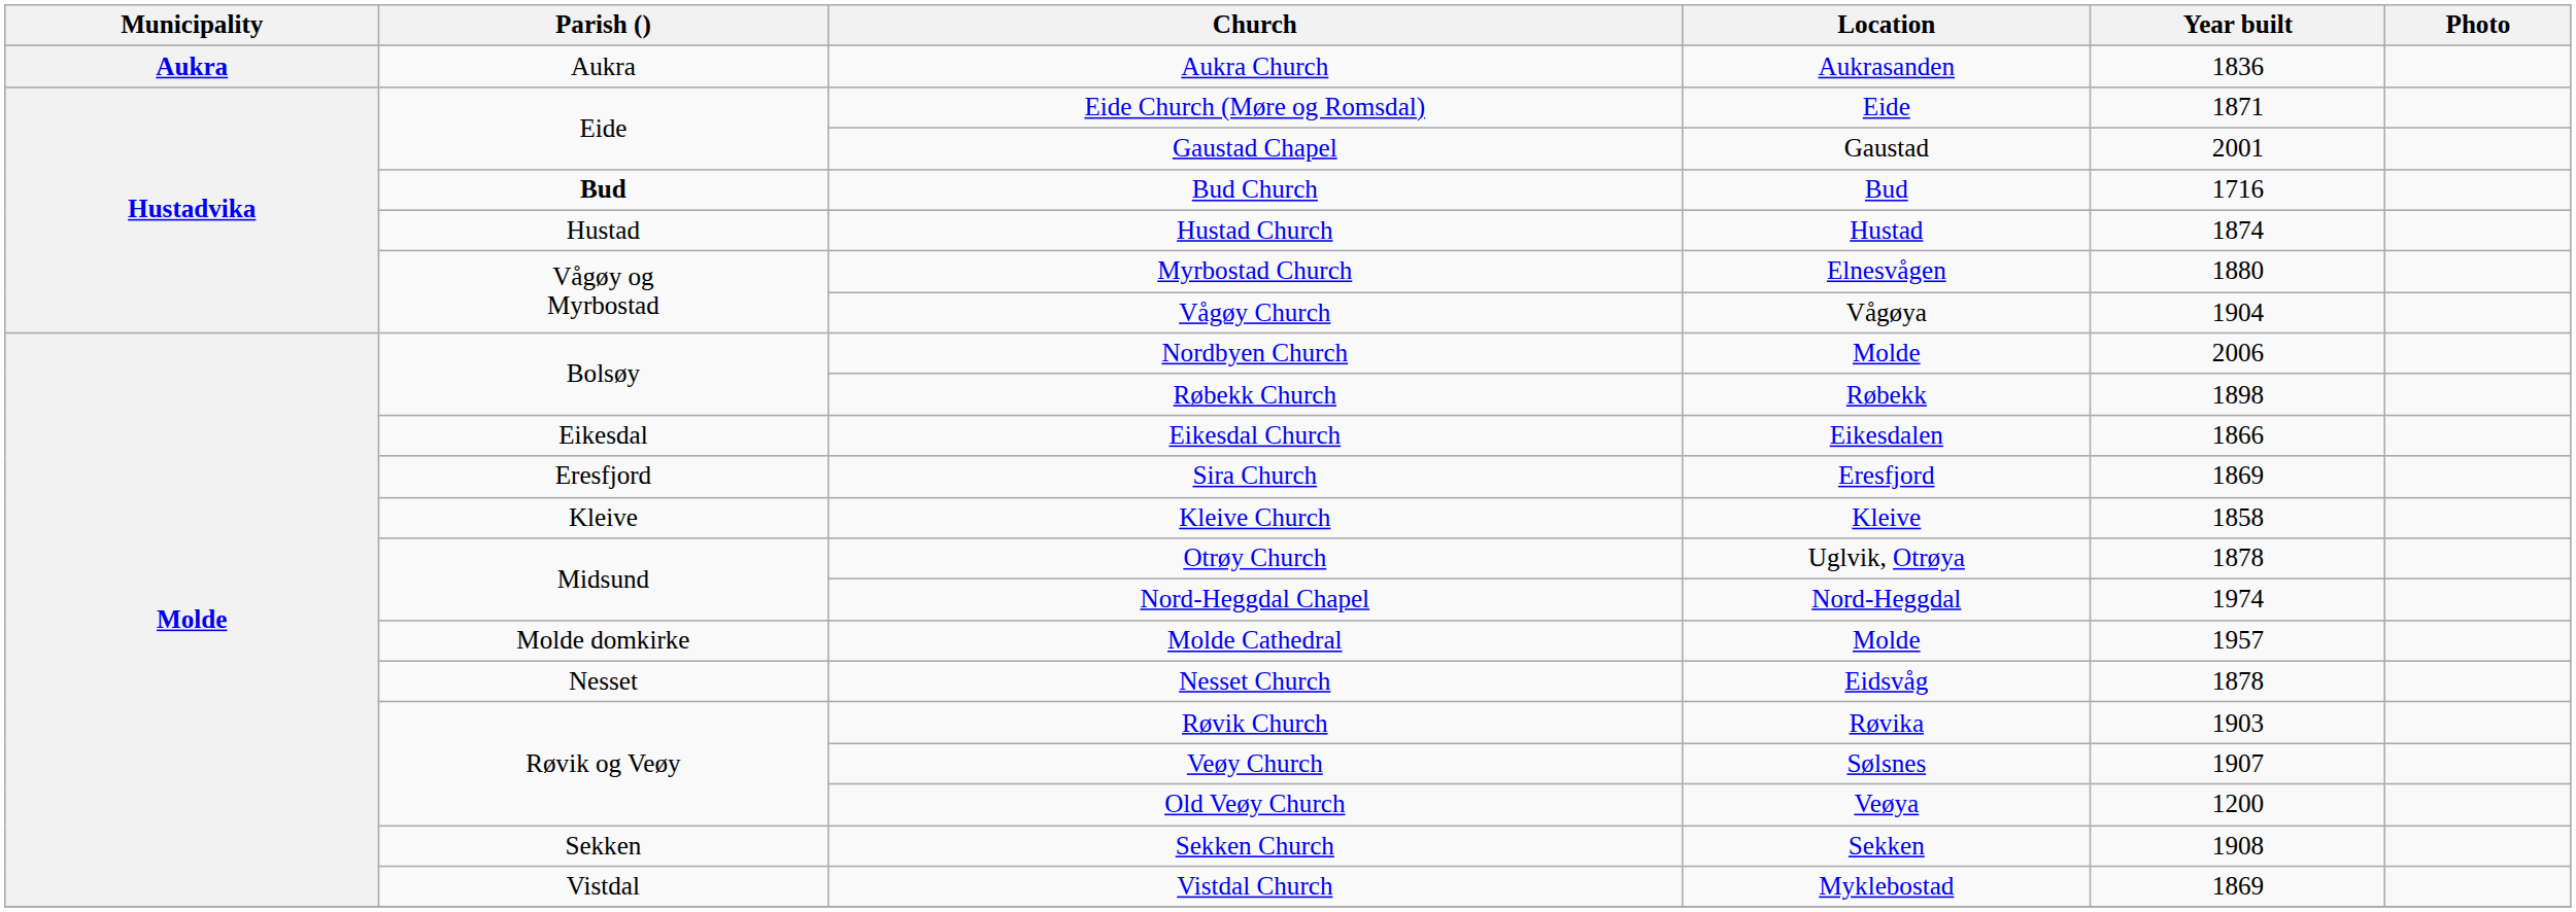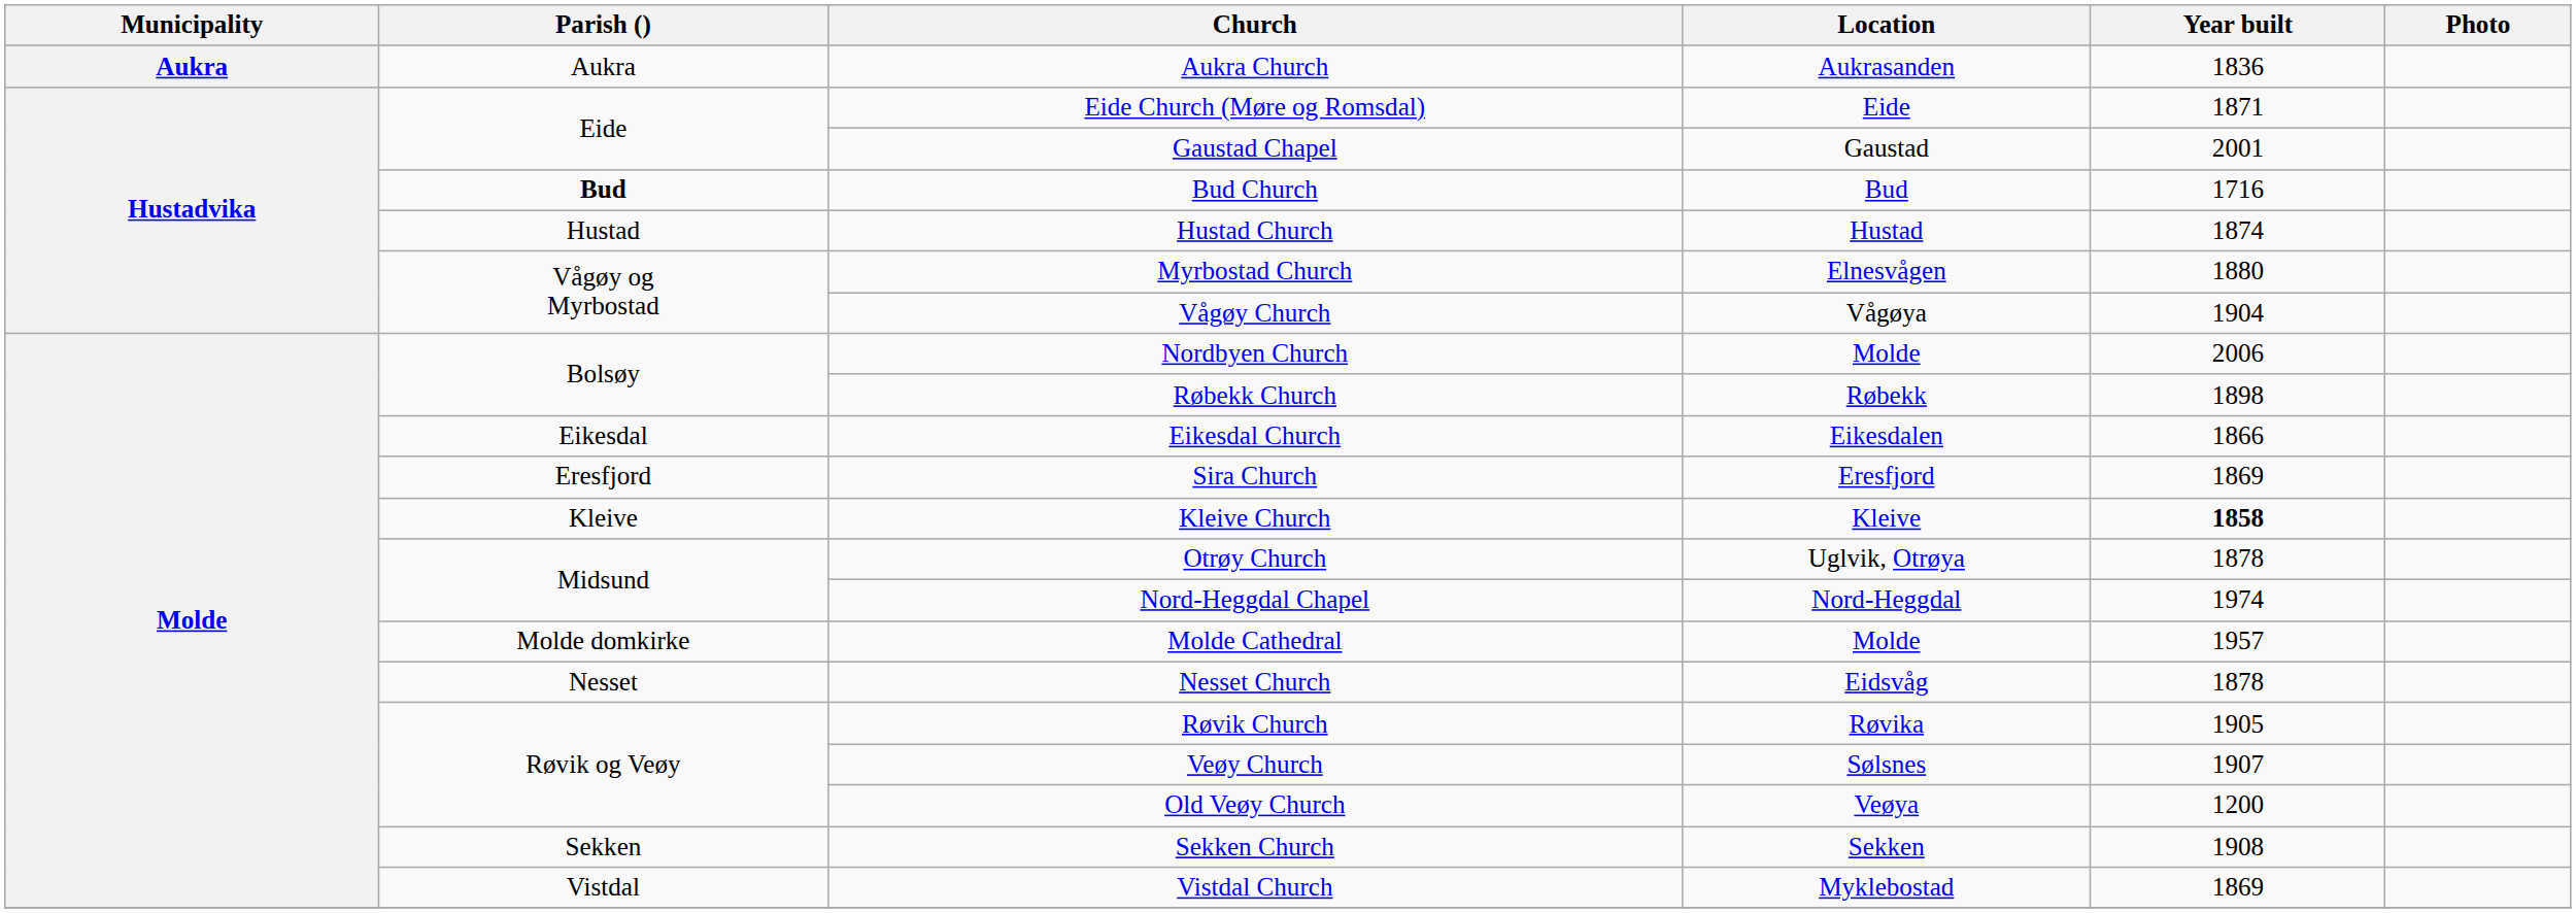 <table class="wikitable" style="text-align: center; width: 80%;">
 <tr>
 <th>Municipality</th>
 <th>Parish ()</th>
 <th>Church</th>
 <th>Location</th>
 <th>Year built</th>
 <th>Photo</th>
 </tr>
 <tr>
 <th rowspan="1"><a href='#'>Aukra</a></th>
 <td rowspan="1">Aukra</td>
 <td><a href='#'>Aukra Church</a></td>
 <td><a href='#'>Aukrasanden</a></td>
 <td>1836</td>
 <td></td>
 </tr>
 <tr>
 <th rowspan="6"><a href='#'>Hustadvika</a></th>
 <td rowspan="2">Eide</td>
 <td><a href='#'>Eide Church (Møre og Romsdal)</a></td>
 <td><a href='#'>Eide</a></td>
 <td>1871</td>
 <td></td>
 </tr>
 <tr>
 <td><a href='#'>Gaustad Chapel</a></td>
 <td>Gaustad</td>
 <td>2001</td>
 <td></td>
 </tr>
 <tr>
 <td><strong>Bud</strong></td>
 <td><a href='#'>Bud Church</a></td>
 <td><a href='#'>Bud</a></td>
 <td>1716</td>
 <td></td>
 </tr>
 <tr>
 <td>Hustad</td>
 <td><a href='#'>Hustad Church</a></td>
 <td><a href='#'>Hustad</a></td>
 <td>1874</td>
 <td></td>
 </tr>
 <tr>
 <td rowspan="2">Vågøy og<br>Myrbostad</td>
 <td><a href='#'>Myrbostad Church</a></td>
 <td><a href='#'>Elnesvågen</a></td>
 <td>1880</td>
 <td></td>
 </tr>
 <tr>
 <td><a href='#'>Vågøy Church</a></td>
 <td>Vågøya</td>
 <td>1904</td>
 <td></td>
 </tr>
 <tr>
 <th rowspan="14"><a href='#'>Molde</a></th>
 <td rowspan="2">Bolsøy</td>
 <td><a href='#'>Nordbyen Church</a></td>
 <td><a href='#'>Molde</a></td>
 <td>2006</td>
 <td></td>
 </tr>
 <tr>
 <td><a href='#'>Røbekk Church</a></td>
 <td><a href='#'>Røbekk</a></td>
 <td>1898</td>
 <td></td>
 </tr>
 <tr>
 <td>Eikesdal</td>
 <td><a href='#'>Eikesdal Church</a></td>
 <td><a href='#'>Eikesdalen</a></td>
 <td>1866</td>
 <td></td>
 </tr>
 <tr>
 <td>Eresfjord</td>
 <td><a href='#'>Sira Church</a></td>
 <td><a href='#'>Eresfjord</a></td>
 <td>1869</td>
 <td></td>
 </tr>
 <tr>
 <td>Kleive</td>
 <td><a href='#'>Kleive Church</a></td>
 <td><a href='#'>Kleive</a></td>
-<td>1858</td>
+<td><strong>1858</strong></td>
 <td></td>
 </tr>
 <tr>
 <td rowspan="2">Midsund</td>
 <td><a href='#'>Otrøy Church</a></td>
 <td>Uglvik, <a href='#'>Otrøya</a></td>
 <td>1878</td>
 <td></td>
 </tr>
 <tr>
 <td><a href='#'>Nord-Heggdal Chapel</a></td>
 <td><a href='#'>Nord-Heggdal</a></td>
 <td>1974</td>
 <td></td>
 </tr>
 <tr>
 <td>Molde domkirke</td>
 <td><a href='#'>Molde Cathedral</a></td>
 <td><a href='#'>Molde</a></td>
 <td>1957</td>
 <td></td>
 </tr>
 <tr>
 <td>Nesset</td>
 <td><a href='#'>Nesset Church</a></td>
 <td><a href='#'>Eidsvåg</a></td>
 <td>1878</td>
 <td></td>
 </tr>
 <tr>
 <td rowspan="3">Røvik og Veøy</td>
 <td><a href='#'>Røvik Church</a></td>
 <td><a href='#'>Røvika</a></td>
-<td>1903</td>
+<td>1905</td>
 <td></td>
 </tr>
 <tr>
 <td><a href='#'>Veøy Church</a></td>
 <td><a href='#'>Sølsnes</a></td>
 <td>1907</td>
 <td></td>
 </tr>
 <tr>
 <td><a href='#'>Old Veøy Church</a></td>
 <td><a href='#'>Veøya</a></td>
 <td>1200</td>
 <td></td>
 </tr>
 <tr>
 <td>Sekken</td>
 <td><a href='#'>Sekken Church</a></td>
 <td><a href='#'>Sekken</a></td>
 <td>1908</td>
 <td></td>
 </tr>
 <tr>
 <td>Vistdal</td>
 <td><a href='#'>Vistdal Church</a></td>
 <td><a href='#'>Myklebostad</a></td>
 <td>1869</td>
 <td></td>
 </tr>
 <tr>
 </tr>
 </table>
